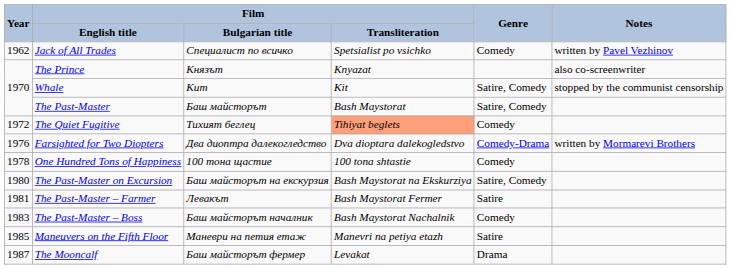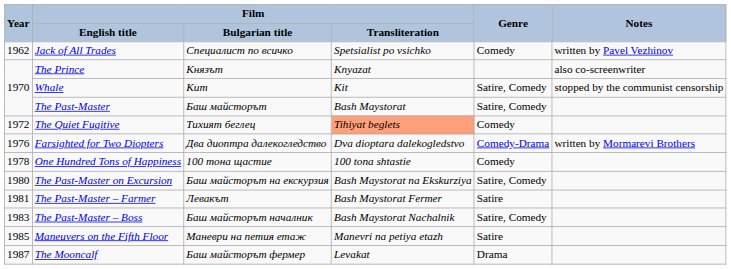 <table class="wikitable" style="font-size: 90%;">
 <tr>
 <th rowspan="2" style="background:#B0C4DE;">Year</th>
 <th colspan="3" style="background:#B0C4DE;">Film</th>
 <th rowspan="2"  style="background:#B0C4DE;">Genre</th>
 <th rowspan="2" style="background:#B0C4DE;">Notes</th>
 </tr>
 <tr>
 <th style="background:#B0C4DE;">English title</th>
 <th style="background:#B0C4DE;">Bulgarian title</th>
 <th style="background:#B0C4DE;">Transliteration</th>
 </tr>
 <tr>
 <td rowspan="1">1962</td>
 <td><em><a href='#'>Jack of All Trades</a></em></td>
 <td><em>Специалист по всичко</em></td>
 <td><em>Spetsialist po vsichko</em></td>
 <td>Comedy</td>
 <td>written by <a href='#'>Pavel Vezhinov</a></td>
 </tr>
 <tr>
 <td rowspan="3">1970</td>
 <td><em><a href='#'>The Prince</a></em></td>
 <td><em>Князът</em></td>
 <td><em>Knyazat</em></td>
 <td></td>
 <td>also co-screenwriter</td>
 </tr>
 <tr>
 <td><em><a href='#'>Whale</a></em></td>
 <td><em>Кит</em></td>
 <td><em>Kit</em></td>
 <td>Satire, Comedy</td>
 <td>stopped by the communist censorship</td>
 </tr>
 <tr>
 <td><em><a href='#'>The Past-Master</a></em></td>
 <td><em>Баш майсторът</em></td>
 <td><em>Bash Maystorat</em></td>
 <td>Satire, Comedy</td>
 <td></td>
 </tr>
 <tr>
 <td rowspan="1">1972</td>
 <td><em><a href='#'>The Quiet Fugitive</a></em></td>
 <td><em>Тихият беглец</em></td>
 <td style="background: lightsalmon;"><em>Tihiyat beglets</em></td>
 <td>Comedy</td>
 <td></td>
 </tr>
 <tr>
 <td rowspan="1">1976</td>
 <td><em><a href='#'>Farsighted for Two Diopters</a></em></td>
 <td><em>Два диоптра далекогледство</em></td>
 <td><em>Dva dioptara dalekogledstvo</em></td>
 <td><a href='#'>Comedy-Drama</a></td>
 <td>written by <a href='#'>Mormarevi Brothers</a></td>
 </tr>
 <tr>
 <td rowspan="1">1978</td>
 <td><em><a href='#'>One Hundred Tons of Happiness</a></em></td>
 <td><em>100 тона щастие</em></td>
 <td><em>100 tona shtastie</em></td>
 <td>Comedy</td>
 <td></td>
 </tr>
 <tr>
 <td rowspan="1">1980</td>
 <td><em><a href='#'>The Past-Master on Excursion</a></em></td>
 <td><em>Баш майсторът на екскурзия</em></td>
 <td><em>Bash Maystorat na Ekskurziya</em></td>
 <td>Satire, Comedy</td>
 <td></td>
 </tr>
 <tr>
 <td rowspan="1">1981</td>
 <td><em><a href='#'>The Past-Master – Farmer</a></em></td>
 <td><em>Левакът</em></td>
 <td><em>Bash Maystorat Fermer</em></td>
 <td>Satire</td>
 <td></td>
 </tr>
 <tr>
 <td rowspan="1">1983</td>
 <td><em><a href='#'>The Past-Master – Boss</a></em></td>
 <td><em>Баш майсторът началник</em></td>
 <td><em>Bash Maystorat Nachalnik</em></td>
-<td>Comedy</td>
+<td>Satire, Comedy</td>
 <td></td>
 </tr>
 <tr>
 <td rowspan="1">1985</td>
 <td><em><a href='#'>Maneuvers on the Fifth Floor</a></em></td>
 <td><em>Маневри на петия етаж</em></td>
 <td><em>Manevri na petiya etazh</em></td>
 <td>Satire</td>
 <td></td>
 </tr>
 <tr>
 <td rowspan="1">1987</td>
 <td><em><a href='#'>The Mooncalf</a></em></td>
 <td><em>Баш майсторът фермер</em></td>
 <td><em>Levakat</em></td>
 <td>Drama</td>
 <td></td>
 </tr>
 </table>
